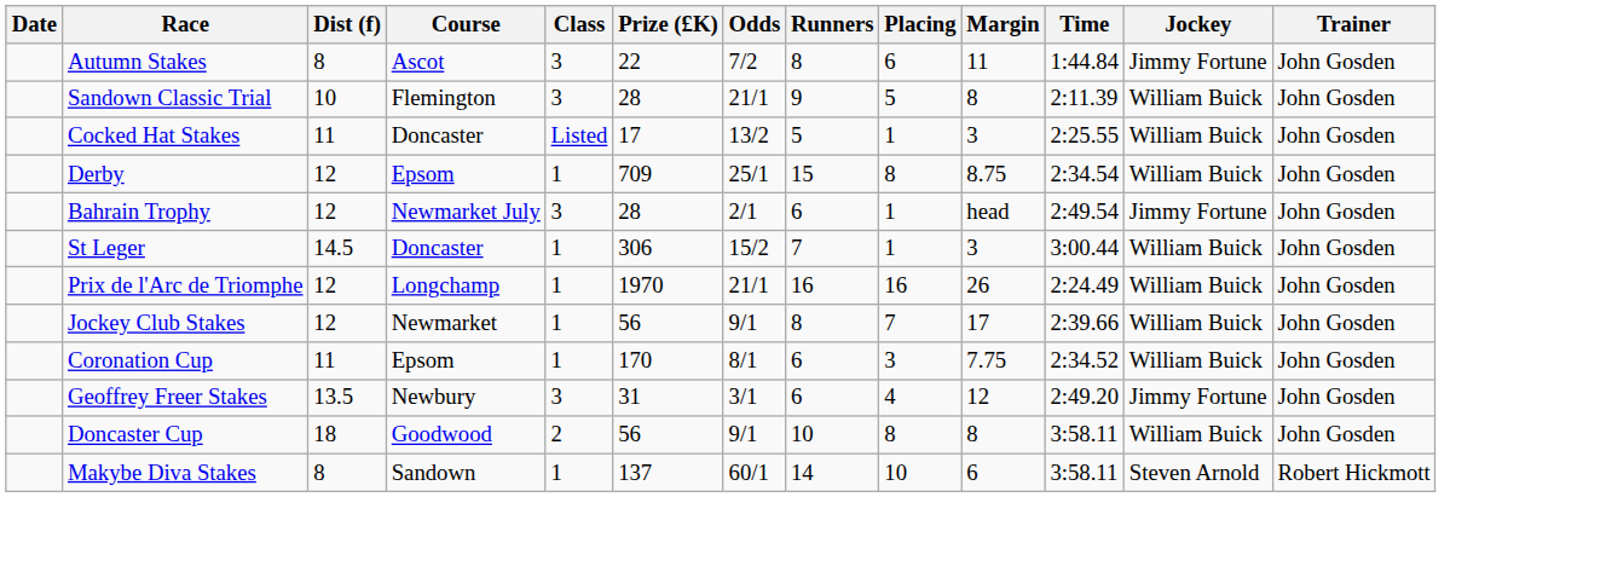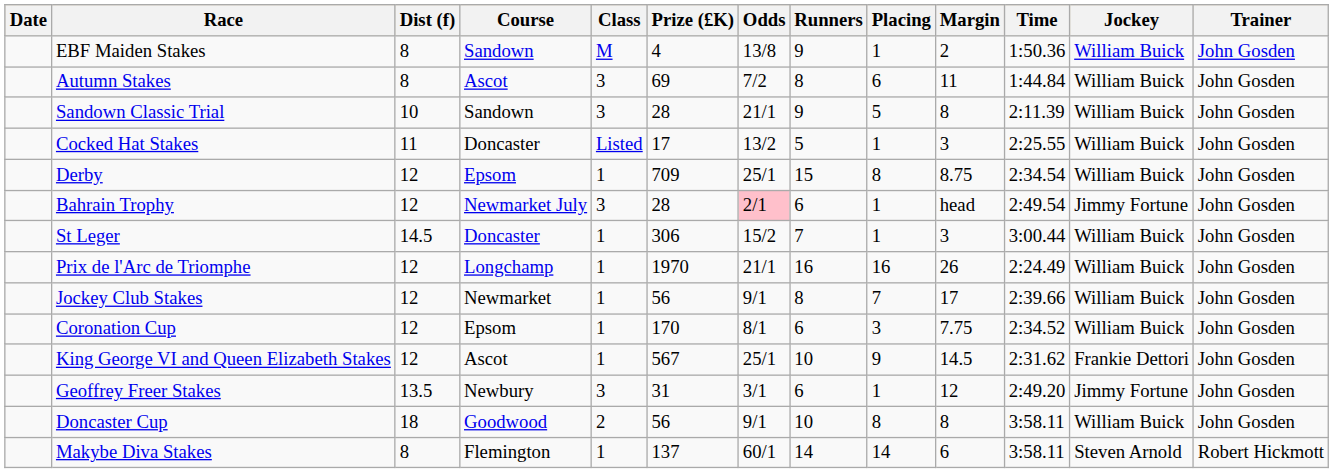 <table class = "wikitable sortable" | border="1" cellpadding="1" style=" text-align:centre; margin-left:1em; float:centre ;border-collapse: collapse; font-size:90%">
 <tr style="background:#dacaa4; text-align:center;">
 <th><strong>Date</strong></th>
 <th><strong>Race</strong></th>
 <th><strong>Dist (f)</strong></th>
 <th><strong>Course</strong></th>
 <th><strong>Class</strong></th>
 <th><strong>Prize (£K)</strong></th>
 <th><strong>Odds</strong></th>
 <th><strong>Runners</strong></th>
 <th><strong>Placing</strong></th>
 <th><strong>Margin</strong></th>
 <th><strong>Time</strong></th>
 <th><strong>Jockey</strong></th>
 <th><strong>Trainer</strong></th>
 </tr>
 <tr>
 <td></td>
+<td>EBF Maiden Stakes</td>
+<td>8</td>
+<td><a href='#'>Sandown</a></td>
+<td><a href='#'>M</a></td>
+<td>4</td>
+<td>13/8</td>
+<td>9</td>
+<td>1</td>
+<td>2</td>
+<td>1:50.36</td>
+<td><a href='#'>William Buick</a></td>
+<td><a href='#'>John Gosden</a></td>
+</tr>
+<tr>
+<td></td>
 <td><a href='#'>Autumn Stakes</a></td>
 <td>8</td>
 <td><a href='#'>Ascot</a></td>
 <td>3</td>
-<td>22</td>
+<td>69</td>
 <td>7/2</td>
 <td>8</td>
 <td>6</td>
 <td>11</td>
 <td>1:44.84</td>
-<td>Jimmy Fortune</td>
+<td>William Buick</td>
 <td>John Gosden</td>
 </tr>
 <tr>
 <td></td>
 <td><a href='#'>Sandown Classic Trial</a></td>
 <td>10</td>
-<td>Flemington</td>
+<td>Sandown</td>
 <td>3</td>
 <td>28</td>
 <td>21/1</td>
 <td>9</td>
 <td>5</td>
 <td>8</td>
 <td>2:11.39</td>
 <td>William Buick</td>
 <td>John Gosden</td>
 </tr>
 <tr>
 <td></td>
 <td><a href='#'>Cocked Hat Stakes</a></td>
 <td>11</td>
 <td>Doncaster</td>
 <td><a href='#'>Listed</a></td>
 <td>17</td>
 <td>13/2</td>
 <td>5</td>
 <td>1</td>
 <td>3</td>
 <td>2:25.55</td>
 <td>William Buick</td>
 <td>John Gosden</td>
 </tr>
 <tr>
 <td></td>
 <td><a href='#'>Derby</a></td>
 <td>12</td>
 <td><a href='#'>Epsom</a></td>
 <td>1</td>
 <td>709</td>
 <td>25/1</td>
 <td>15</td>
 <td>8</td>
 <td>8.75</td>
 <td>2:34.54</td>
 <td>William Buick</td>
 <td>John Gosden</td>
 </tr>
 <tr>
 <td></td>
 <td><a href='#'>Bahrain Trophy</a></td>
 <td>12</td>
 <td><a href='#'>Newmarket July</a></td>
 <td>3</td>
 <td>28</td>
-<td>2/1</td>
+<td style="background: pink;">2/1</td>
 <td>6</td>
 <td>1</td>
 <td>head</td>
 <td>2:49.54</td>
 <td>Jimmy Fortune</td>
 <td>John Gosden</td>
 </tr>
 <tr>
 <td></td>
 <td><a href='#'>St Leger</a></td>
 <td>14.5</td>
 <td><a href='#'>Doncaster</a></td>
 <td>1</td>
 <td>306</td>
 <td>15/2</td>
 <td>7</td>
 <td>1</td>
 <td>3</td>
 <td>3:00.44</td>
 <td>William Buick</td>
 <td>John Gosden</td>
 </tr>
 <tr>
 <td></td>
 <td><a href='#'>Prix de l'Arc de Triomphe</a></td>
 <td>12</td>
 <td><a href='#'>Longchamp</a></td>
 <td>1</td>
 <td>1970</td>
 <td>21/1</td>
 <td>16</td>
 <td>16</td>
 <td>26</td>
 <td>2:24.49</td>
 <td>William Buick</td>
 <td>John Gosden</td>
 </tr>
 <tr>
 <td></td>
 <td><a href='#'>Jockey Club Stakes</a></td>
 <td>12</td>
 <td>Newmarket</td>
 <td>1</td>
 <td>56</td>
 <td>9/1</td>
 <td>8</td>
 <td>7</td>
 <td>17</td>
 <td>2:39.66</td>
 <td>William Buick</td>
 <td>John Gosden</td>
 </tr>
 <tr>
 <td></td>
 <td><a href='#'>Coronation Cup</a></td>
-<td>11</td>
+<td>12</td>
 <td>Epsom</td>
 <td>1</td>
 <td>170</td>
 <td>8/1</td>
 <td>6</td>
 <td>3</td>
 <td>7.75</td>
 <td>2:34.52</td>
 <td>William Buick</td>
 <td>John Gosden</td>
 </tr>
 <tr>
 <td></td>
+<td><a href='#'>King George VI and Queen Elizabeth Stakes</a></td>
+<td>12</td>
+<td>Ascot</td>
+<td>1</td>
+<td>567</td>
+<td>25/1</td>
+<td>10</td>
+<td>9</td>
+<td>14.5</td>
+<td>2:31.62</td>
+<td>Frankie Dettori</td>
+<td>John Gosden</td>
+</tr>
+<tr>
+<td></td>
 <td><a href='#'>Geoffrey Freer Stakes</a></td>
 <td>13.5</td>
 <td>Newbury</td>
 <td>3</td>
 <td>31</td>
 <td>3/1</td>
 <td>6</td>
-<td>4</td>
+<td>1</td>
 <td>12</td>
 <td>2:49.20</td>
 <td>Jimmy Fortune</td>
 <td>John Gosden</td>
 </tr>
 <tr>
 <td></td>
 <td><a href='#'>Doncaster Cup</a></td>
 <td>18</td>
 <td><a href='#'>Goodwood</a></td>
 <td>2</td>
 <td>56</td>
 <td>9/1</td>
 <td>10</td>
 <td>8</td>
 <td>8</td>
 <td>3:58.11</td>
 <td>William Buick</td>
 <td>John Gosden</td>
 </tr>
 <tr>
 <td></td>
 <td><a href='#'>Makybe Diva Stakes</a></td>
 <td>8</td>
-<td>Sandown</td>
+<td>Flemington</td>
 <td>1</td>
 <td>137</td>
 <td>60/1</td>
 <td>14</td>
-<td>10</td>
+<td>14</td>
 <td>6</td>
 <td>3:58.11</td>
 <td>Steven Arnold</td>
 <td>Robert Hickmott</td>
 </tr>
 </table>
